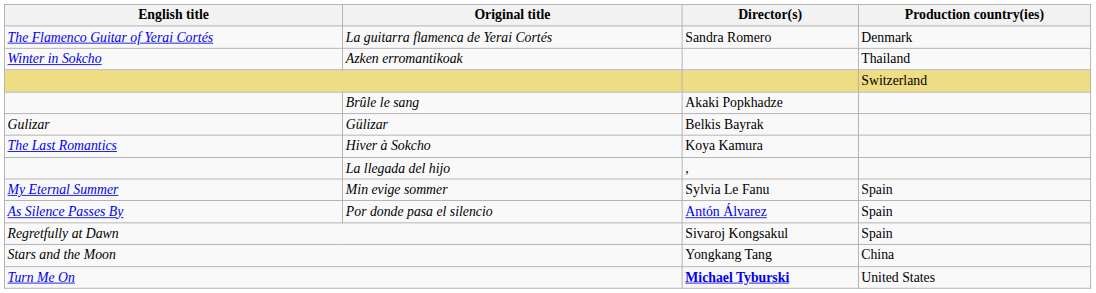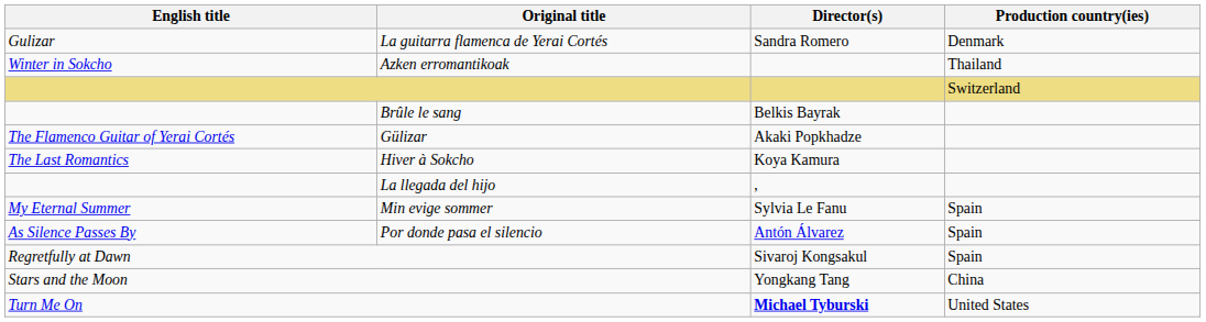 <table class="sortable wikitable" style="width:100%; margin-bottom:4px" cellpadding="5">
 <tr>
 <th scope="col">English title</th>
 <th scope="col">Original title</th>
 <th scope="col">Director(s)</th>
 <th scope="col">Production country(ies)</th>
 </tr>
 <tr>
-<td><em><a href='#'>The Flamenco Guitar of Yerai Cortés</a></em></td>
+<td><em>Gulizar</em></td>
 <td><em>La guitarra flamenca de Yerai Cortés</em></td>
 <td>Sandra Romero</td>
 <td>Denmark</td>
 </tr>
 <tr>
 <td><em><a href='#'>Winter in Sokcho</a></em></td>
 <td><em>Azken erromantikoak</em></td>
 <td></td>
 <td>Thailand</td>
 </tr>
 <tr style="background:#EEDD82">
 <td colspan = "2"><em></em></td>
 <td></td>
 <td>Switzerland</td>
 </tr>
 <tr>
 <td><em></em></td>
 <td><em>Brûle le sang</em></td>
-<td>Akaki Popkhadze</td>
+<td>Belkis Bayrak</td>
 <td></td>
 </tr>
 <tr>
-<td><em>Gulizar</em></td>
+<td><em><a href='#'>The Flamenco Guitar of Yerai Cortés</a></em></td>
 <td><em>Gülizar</em></td>
-<td>Belkis Bayrak</td>
+<td>Akaki Popkhadze</td>
 <td></td>
 </tr>
 <tr>
 <td><em><a href='#'>The Last Romantics</a></em></td>
 <td><em>Hiver à Sokcho</em></td>
 <td>Koya Kamura</td>
 <td></td>
 </tr>
 <tr>
 <td><em></em></td>
 <td><em>La llegada del hijo</em></td>
 <td>, </td>
 <td></td>
 </tr>
 <tr>
 <td><em><a href='#'>My Eternal Summer</a></em></td>
 <td><em>Min evige sommer</em></td>
 <td>Sylvia Le Fanu</td>
 <td>Spain</td>
 </tr>
 <tr>
 <td><em><a href='#'>As Silence Passes By</a></em></td>
 <td><em>Por donde pasa el silencio</em></td>
 <td><a href='#'>Antón Álvarez</a></td>
 <td>Spain</td>
 </tr>
 <tr>
 <td colspan = "2"><em>Regretfully at Dawn</em></td>
 <td>Sivaroj Kongsakul</td>
 <td>Spain</td>
 </tr>
 <tr>
 <td colspan = "2"><em>Stars and the Moon</em></td>
 <td>Yongkang Tang</td>
 <td>China</td>
 </tr>
 <tr>
 <td colspan = "2"><em><a href='#'>Turn Me On</a></em></td>
 <td><strong><a href='#'>Michael Tyburski</a></strong></td>
 <td>United States</td>
 </tr>
 </table>
